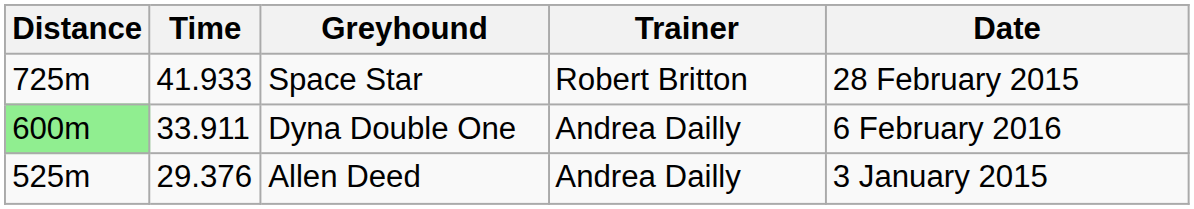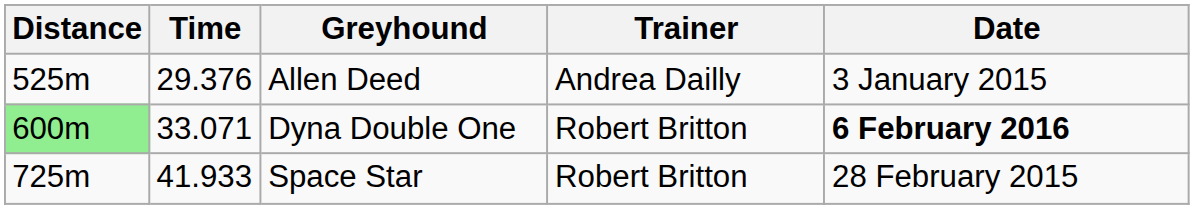 <table class="wikitable">
 <tr>
 <th width=50>Distance</th>
 <th width=50>Time</th>
 <th width=150>Greyhound</th>
 <th width=150>Trainer</th>
 <th width=200>Date</th>
 </tr>
 <tr>
+<td>525m</td>
+<td>29.376</td>
+<td>Allen Deed</td>
+<td>Andrea Dailly</td>
+<td>3 January 2015</td>
+</tr>
+<tr>
+<td style="background: lightgreen;">600m</td>
+<td>33.071</td>
+<td>Dyna Double One</td>
+<td>Robert Britton</td>
+<td><strong>6 February 2016</strong></td>
+</tr>
+<tr>
 <td>725m</td>
 <td>41.933</td>
 <td>Space Star</td>
 <td>Robert Britton</td>
 <td>28 February 2015</td>
 </tr>
-<tr>
-<td style="background: lightgreen;">600m</td>
-<td>33.911</td>
-<td>Dyna Double One</td>
-<td>Andrea Dailly</td>
-<td>6 February 2016</td>
-</tr>
-<tr>
-<td>525m</td>
-<td>29.376</td>
-<td>Allen Deed</td>
-<td>Andrea Dailly</td>
-<td>3 January 2015</td>
-</tr>
 </table>
